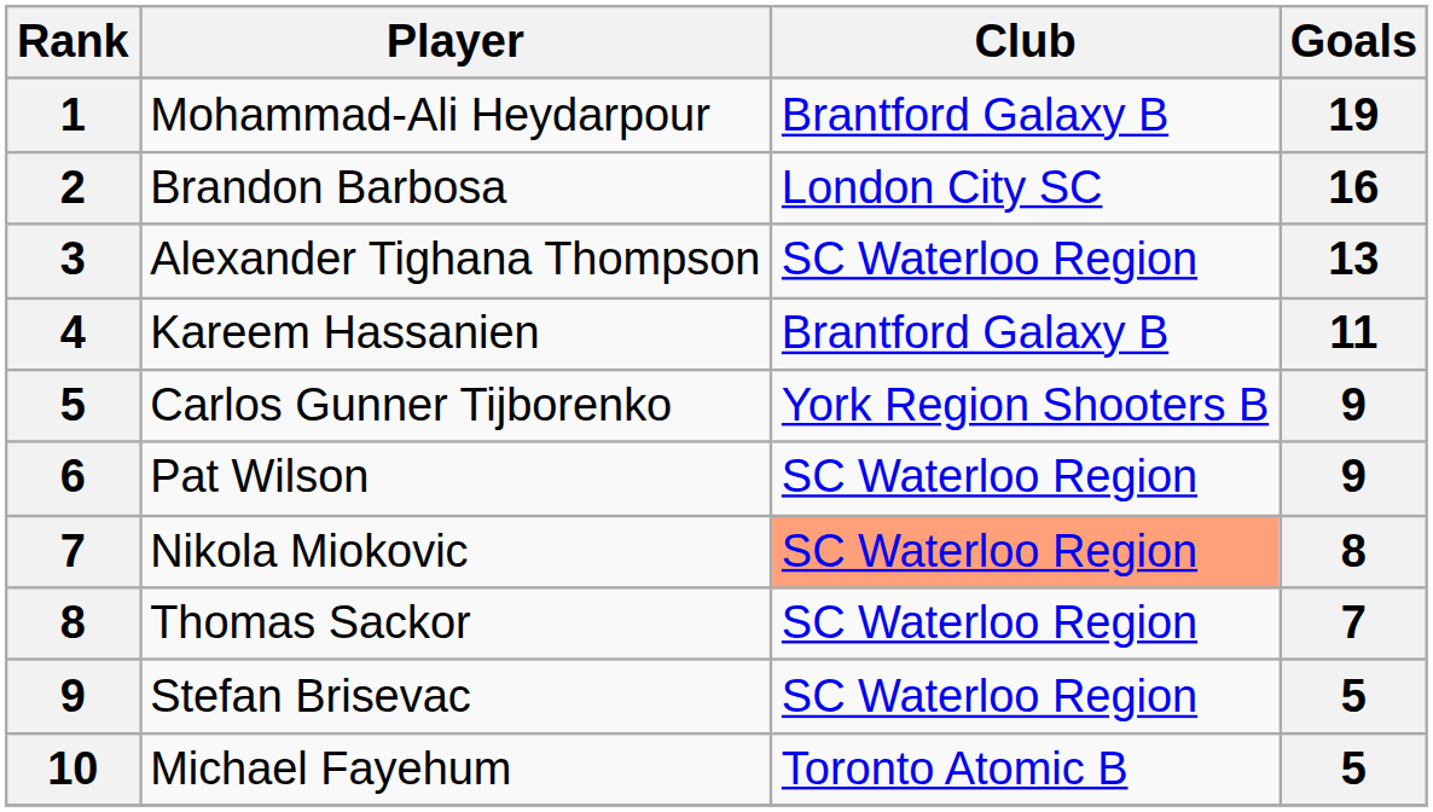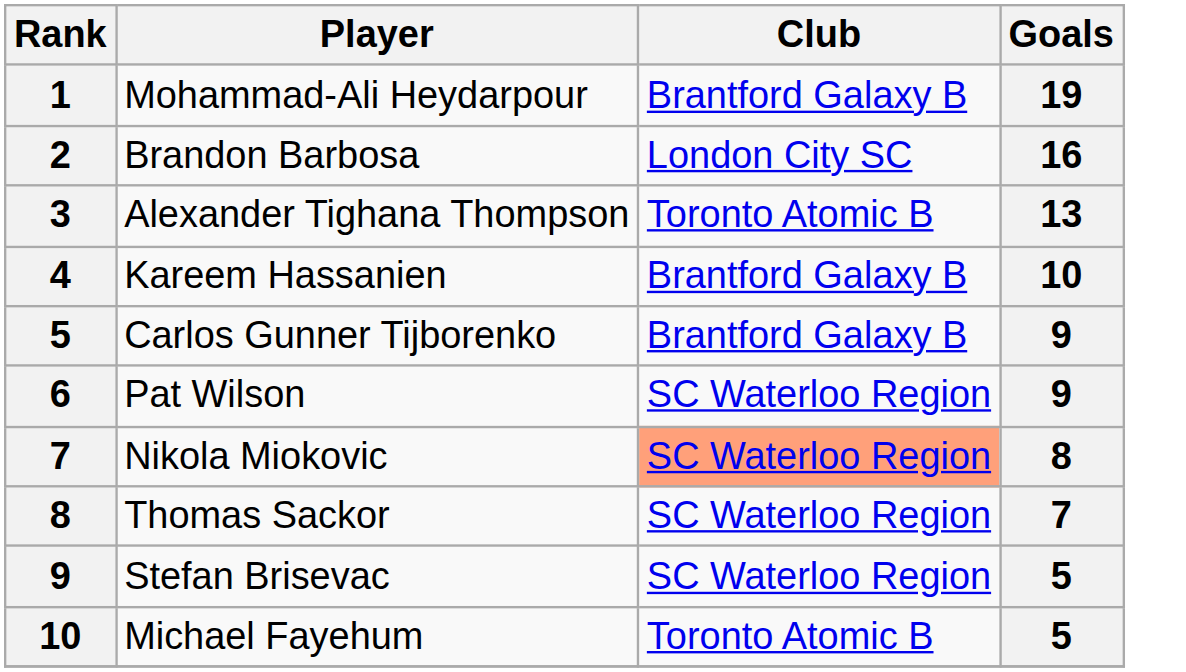 <table class="wikitable" style="text-align:center">
 <tr>
 <th>Rank</th>
 <th>Player</th>
 <th>Club</th>
 <th>Goals</th>
 </tr>
 <tr>
 <th>1</th>
 <td align="left"> Mohammad-Ali Heydarpour</td>
 <td align="left"><a href='#'>Brantford Galaxy B</a></td>
 <th>19</th>
 </tr>
 <tr>
 <th>2</th>
 <td align="left">Brandon Barbosa</td>
 <td align="left"><a href='#'>London City SC</a></td>
 <th>16</th>
 </tr>
 <tr>
 <th>3</th>
 <td align="left">Alexander Tighana Thompson</td>
-<td align="left"><a href='#'>SC Waterloo Region</a></td>
+<td align="left"><a href='#'>Toronto Atomic B</a></td>
 <th>13</th>
 </tr>
 <tr>
 <th>4</th>
 <td align="left">Kareem Hassanien</td>
 <td align="left"><a href='#'>Brantford Galaxy B</a></td>
-<th>11</th>
+<th>10</th>
 </tr>
 <tr>
 <th>5</th>
 <td align="left">Carlos Gunner Tijborenko</td>
-<td align="left"><a href='#'>York Region Shooters B</a></td>
+<td align="left"><a href='#'>Brantford Galaxy B</a></td>
 <th>9</th>
 </tr>
 <tr>
 <th>6</th>
 <td align="left">Pat Wilson</td>
 <td align="left"><a href='#'>SC Waterloo Region</a></td>
 <th>9</th>
 </tr>
 <tr>
 <th>7</th>
 <td align="left"> Nikola Miokovic</td>
 <td align="left" style="background: lightsalmon;"><a href='#'>SC Waterloo Region</a></td>
 <th>8</th>
 </tr>
 <tr>
 <th>8</th>
 <td align="left">Thomas Sackor</td>
 <td align="left"><a href='#'>SC Waterloo Region</a></td>
 <th>7</th>
 </tr>
 <tr>
 <th>9</th>
 <td align="left">Stefan Brisevac</td>
 <td align="left"><a href='#'>SC Waterloo Region</a></td>
 <th>5</th>
 </tr>
 <tr>
 <th>10</th>
 <td align="left">Michael Fayehum</td>
 <td align="left"><a href='#'>Toronto Atomic B</a></td>
 <th>5</th>
 </tr>
 <tr>
 </tr>
 </table>
